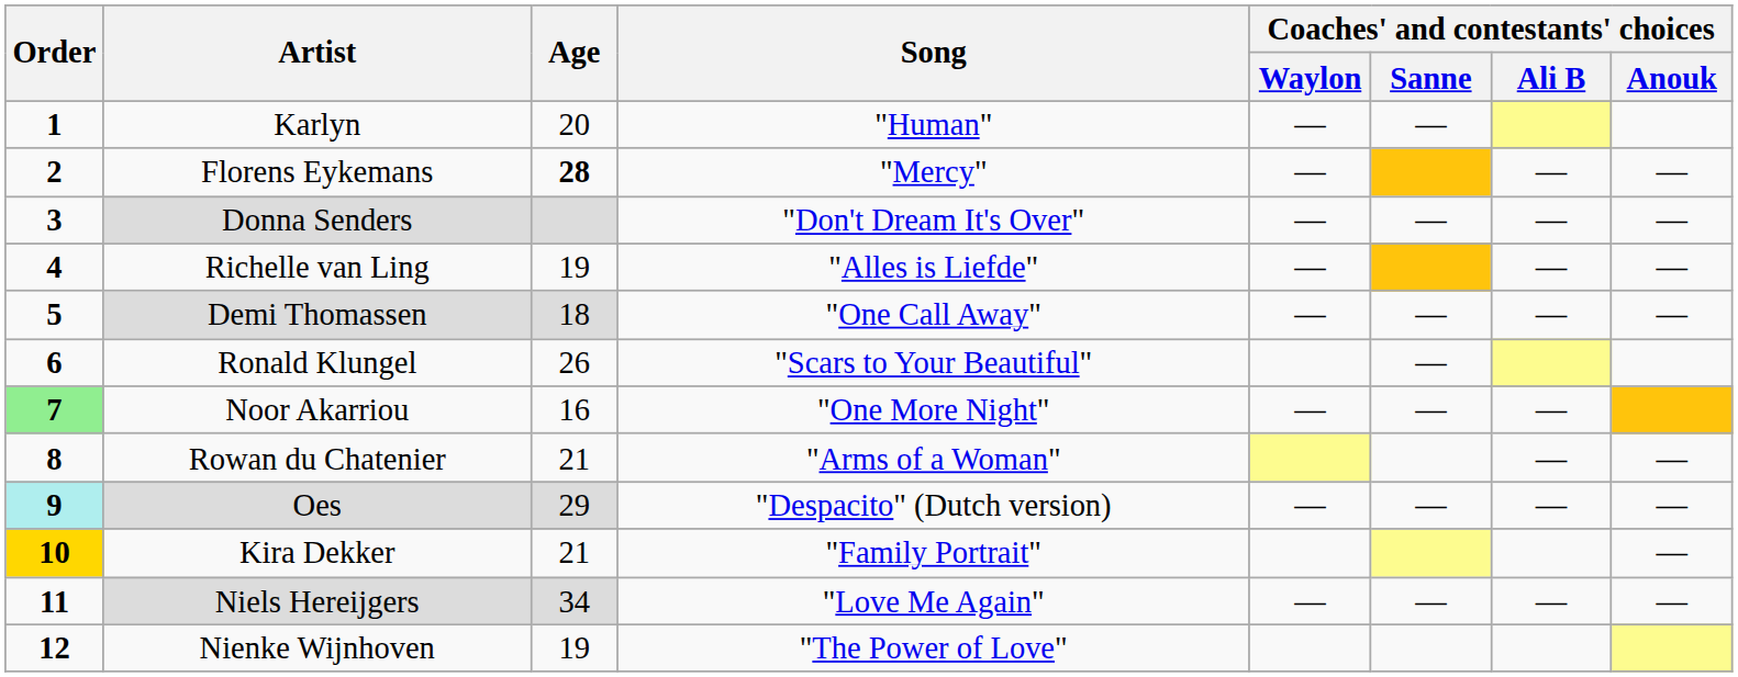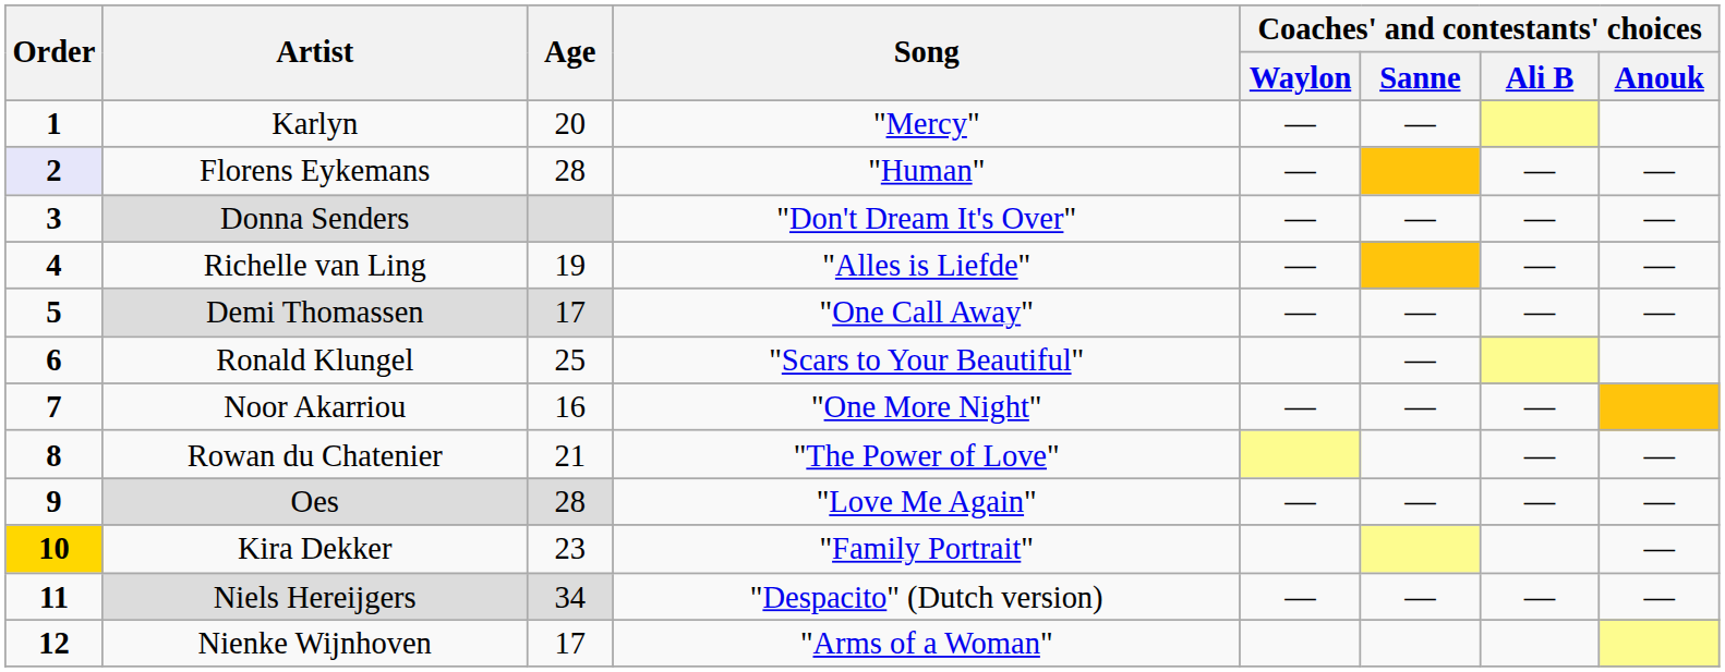 <table class="wikitable" style="text-align:center; line-height:17px; width:100%;">
 <tr>
 <th scope="col" rowspan="2" style="width:05%;">Order</th>
 <th scope="col" rowspan="2" style="width:25%;">Artist</th>
 <th scope="col" rowspan="2" style="width:05%;">Age</th>
 <th scope="col" rowspan="2" style="width:37%;">Song</th>
 <th scope="col" colspan="4" style="width:28%;">Coaches' and contestants' choices</th>
 </tr>
 <tr>
 <th style="width:07%;"><a href='#'>Waylon</a></th>
 <th style="width:07%;"><a href='#'>Sanne</a></th>
 <th nowrap style="width:07%;"><a href='#'>Ali B</a></th>
 <th style="width:07%;"><a href='#'>Anouk</a></th>
 </tr>
 <tr>
 <td><strong>1</strong></td>
 <td>Karlyn</td>
 <td>20</td>
-<td>"<a href='#'>Human</a>"</td>
+<td>"<a href='#'>Mercy</a>"</td>
 <td>—</td>
 <td>—</td>
 <td style="background:#fdfc8f;"><strong></strong></td>
 <td><strong></strong></td>
 </tr>
 <tr>
-<td><strong>2</strong></td>
+<td style="background: lavender;"><strong>2</strong></td>
 <td>Florens Eykemans</td>
-<td><strong>28</strong></td>
-<td>"<a href='#'>Mercy</a>"</td>
+<td>28</td>
+<td>"<a href='#'>Human</a>"</td>
 <td>—</td>
 <td style="background: #ffc40c;"><strong></strong></td>
 <td>—</td>
 <td>—</td>
 </tr>
 <tr>
 <td><strong>3</strong></td>
 <td style="background:#DCDCDC;">Donna Senders</td>
 <td style="background:#DCDCDC;"></td>
 <td>"<a href='#'>Don't Dream It's Over</a>"</td>
 <td>—</td>
 <td>—</td>
 <td>—</td>
 <td>—</td>
 </tr>
 <tr>
 <td><strong>4</strong></td>
 <td>Richelle van Ling</td>
 <td>19</td>
 <td>"<a href='#'>Alles is Liefde</a>"</td>
 <td>—</td>
 <td style="background: #ffc40c;"><strong></strong></td>
 <td>—</td>
 <td>—</td>
 </tr>
 <tr>
 <td><strong>5</strong></td>
 <td style="background:#DCDCDC;">Demi Thomassen</td>
-<td style="background:#DCDCDC;">18</td>
+<td style="background:#DCDCDC;">17</td>
 <td>"<a href='#'>One Call Away</a>"</td>
 <td>—</td>
 <td>—</td>
 <td>—</td>
 <td>—</td>
 </tr>
 <tr>
 <td><strong>6</strong></td>
 <td>Ronald Klungel</td>
-<td>26</td>
+<td>25</td>
 <td>"<a href='#'>Scars to Your Beautiful</a>"</td>
 <td><strong></strong></td>
 <td>—</td>
 <td style="background:#fdfc8f;"><strong></strong></td>
 <td><strong></strong></td>
 </tr>
 <tr>
-<td style="background: lightgreen;"><strong>7</strong></td>
+<td><strong>7</strong></td>
 <td>Noor Akarriou</td>
 <td>16</td>
 <td>"<a href='#'>One More Night</a>"</td>
 <td>—</td>
 <td>—</td>
 <td>—</td>
 <td style="background: #ffc40c;"><strong></strong></td>
 </tr>
 <tr>
 <td><strong>8</strong></td>
 <td>Rowan du Chatenier</td>
 <td>21</td>
-<td>"<a href='#'>Arms of a Woman</a>"</td>
+<td>"<a href='#'>The Power of Love</a>"</td>
 <td style="background:#fdfc8f;"><strong></strong></td>
 <td><strong></strong></td>
 <td>—</td>
 <td>—</td>
 </tr>
 <tr>
-<td style="background: paleturquoise;"><strong>9</strong></td>
+<td><strong>9</strong></td>
 <td style="background:#DCDCDC;">Oes</td>
-<td style="background:#DCDCDC;">29</td>
-<td>"<a href='#'>Despacito</a>" (Dutch version)</td>
+<td style="background:#DCDCDC;">28</td>
+<td>"<a href='#'>Love Me Again</a>"</td>
 <td>—</td>
 <td>—</td>
 <td>—</td>
 <td>—</td>
 </tr>
 <tr>
 <td style="background: gold;"><strong>10</strong></td>
 <td>Kira Dekker</td>
-<td>21</td>
+<td>23</td>
 <td>"<a href='#'>Family Portrait</a>"</td>
 <td><strong></strong></td>
 <td style="background:#fdfc8f;"><strong></strong></td>
 <td><strong></strong></td>
 <td>—</td>
 </tr>
 <tr>
 <td><strong>11</strong></td>
 <td style="background:#DCDCDC;">Niels Hereijgers</td>
 <td style="background:#DCDCDC;">34</td>
-<td>"<a href='#'>Love Me Again</a>"</td>
+<td>"<a href='#'>Despacito</a>" (Dutch version)</td>
 <td>—</td>
 <td>—</td>
 <td>—</td>
 <td>—</td>
 </tr>
 <tr>
 <td><strong>12</strong></td>
 <td>Nienke Wijnhoven</td>
-<td>19</td>
-<td>"<a href='#'>The Power of Love</a>"</td>
+<td>17</td>
+<td>"<a href='#'>Arms of a Woman</a>"</td>
 <td><strong></strong></td>
 <td><strong></strong></td>
 <td><strong></strong></td>
 <td style="background:#fdfc8f;"><strong></strong></td>
 </tr>
 </table>
